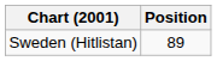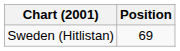 <table class="wikitable">
 <tr>
 <th align="left">Chart (2001)</th>
 <th align="left">Position</th>
 </tr>
 <tr>
 <td>Sweden (Hitlistan)</td>
-<td style="text-align:center;">89</td>
+<td style="text-align:center;">69</td>
 </tr>
 </table>
